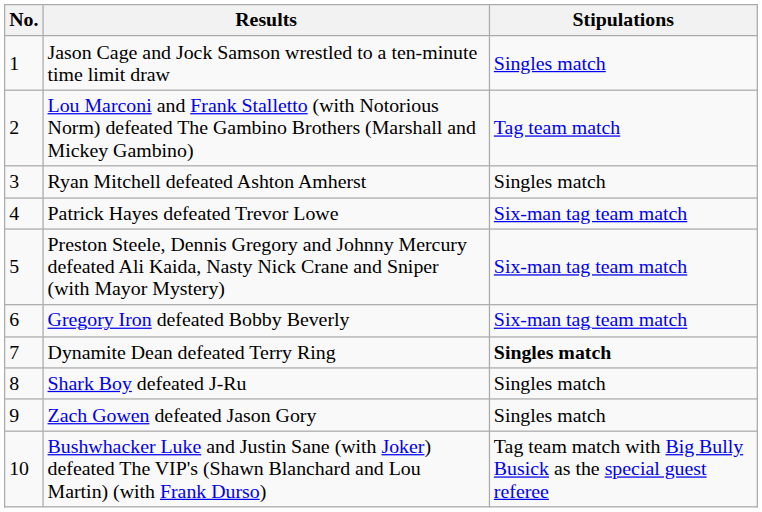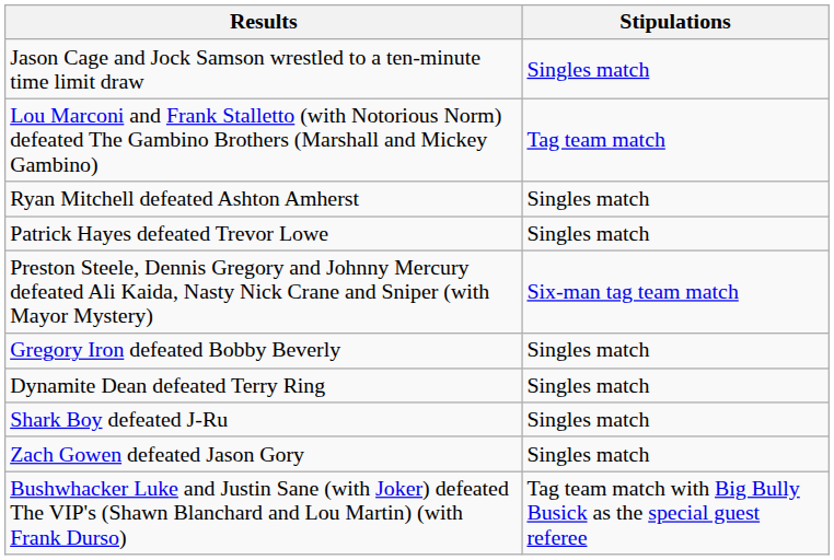 <table class="wikitable">
 <tr>
-<th><strong>No.</strong></th>
 <th><strong>Results</strong></th>
 <th><strong>Stipulations</strong></th>
 </tr>
 <tr>
-<td>1</td>
 <td>Jason Cage and Jock Samson wrestled to a ten-minute time limit draw</td>
 <td><a href='#'>Singles match</a></td>
 </tr>
 <tr>
-<td>2</td>
 <td><a href='#'>Lou Marconi</a> and <a href='#'>Frank Stalletto</a> (with Notorious Norm) defeated The Gambino Brothers (Marshall and Mickey Gambino)</td>
 <td><a href='#'>Tag team match</a></td>
 </tr>
 <tr>
-<td>3</td>
 <td>Ryan Mitchell defeated Ashton Amherst</td>
 <td>Singles match</td>
 </tr>
 <tr>
-<td>4</td>
 <td>Patrick Hayes defeated Trevor Lowe</td>
-<td><a href='#'>Six-man tag team match</a></td>
+<td>Singles match</td>
 </tr>
 <tr>
-<td>5</td>
 <td>Preston Steele, Dennis Gregory and Johnny Mercury defeated Ali Kaida, Nasty Nick Crane and Sniper (with Mayor Mystery)</td>
 <td><a href='#'>Six-man tag team match</a></td>
 </tr>
 <tr>
-<td>6</td>
 <td><a href='#'>Gregory Iron</a> defeated Bobby Beverly</td>
-<td><a href='#'>Six-man tag team match</a></td>
+<td>Singles match</td>
 </tr>
 <tr>
-<td>7</td>
 <td>Dynamite Dean defeated Terry Ring</td>
-<td><strong>Singles match</strong></td>
+<td>Singles match</td>
 </tr>
 <tr>
-<td>8</td>
 <td><a href='#'>Shark Boy</a> defeated J-Ru</td>
 <td>Singles match</td>
 </tr>
 <tr>
-<td>9</td>
 <td><a href='#'>Zach Gowen</a> defeated Jason Gory</td>
 <td>Singles match</td>
 </tr>
 <tr>
-<td>10</td>
 <td><a href='#'>Bushwhacker Luke</a> and Justin Sane (with <a href='#'>Joker</a>) defeated The VIP's (Shawn Blanchard and Lou Martin) (with <a href='#'>Frank Durso</a>)</td>
 <td>Tag team match with <a href='#'>Big Bully Busick</a> as the <a href='#'>special guest referee</a></td>
 </tr>
 </table>
